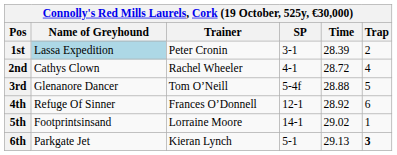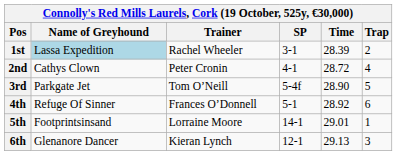 <table class="wikitable">
 <tr>
 <th colspan="6"><a href='#'>Connolly's Red Mills Laurels</a>, <a href='#'>Cork</a> (19 October, 525y, €30,000)</th>
 </tr>
 <tr>
 <th width=30>Pos</th>
 <th width=180>Name of Greyhound</th>
 <th width=150>Trainer</th>
 <th width=50>SP</th>
 <th width=50>Time</th>
 <th width=30>Trap</th>
 </tr>
 <tr>
 <th>1st</th>
 <td style="background: lightblue;">Lassa Expedition</td>
-<td>Peter Cronin</td>
+<td>Rachel Wheeler</td>
 <td>3-1</td>
 <td>28.39</td>
 <td>2</td>
 </tr>
 <tr>
 <th>2nd</th>
 <td>Cathys Clown</td>
-<td>Rachel Wheeler</td>
+<td>Peter Cronin</td>
 <td>4-1</td>
 <td>28.72</td>
 <td>4</td>
 </tr>
 <tr>
 <th>3rd</th>
-<td>Glenanore Dancer</td>
+<td>Parkgate Jet</td>
 <td>Tom O’Neill</td>
 <td>5-4f</td>
-<td>28.88</td>
+<td>28.90</td>
 <td>5</td>
 </tr>
 <tr>
 <th>4th</th>
 <td>Refuge Of Sinner</td>
 <td>Frances O’Donnell</td>
-<td>12-1</td>
+<td>5-1</td>
 <td>28.92</td>
 <td>6</td>
 </tr>
 <tr>
 <th>5th</th>
 <td>Footprintsinsand</td>
 <td>Lorraine Moore</td>
 <td>14-1</td>
-<td>29.02</td>
+<td>29.01</td>
 <td>1</td>
 </tr>
 <tr>
 <th>6th</th>
-<td>Parkgate Jet</td>
+<td>Glenanore Dancer</td>
 <td>Kieran Lynch</td>
-<td>5-1</td>
+<td>12-1</td>
 <td>29.13</td>
-<td><strong>3</strong></td>
+<td>3</td>
 </tr>
 </table>
